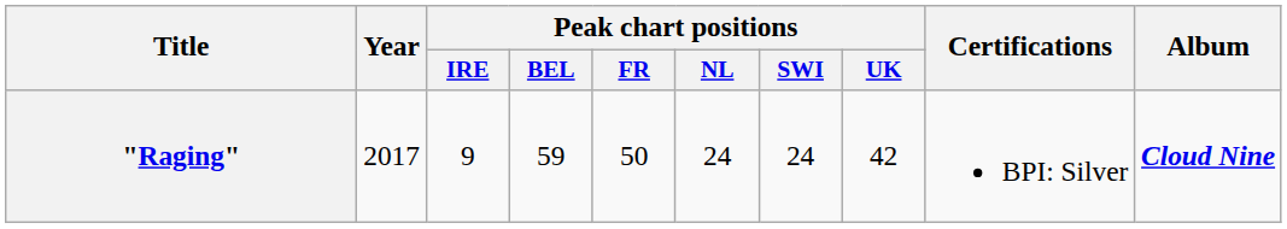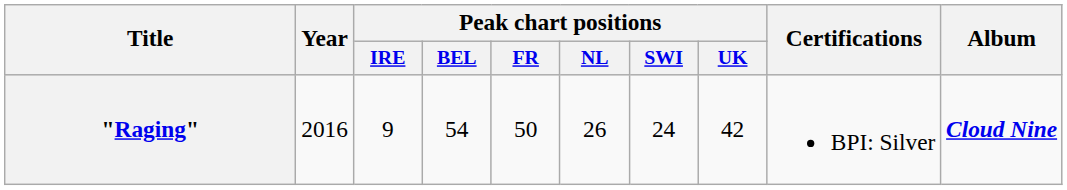 <table class="wikitable plainrowheaders" style="text-align:center;">
 <tr>
 <th scope="col" rowspan="2" style="width:12em;">Title</th>
 <th scope="col" rowspan="2" style="width:1em;">Year</th>
 <th scope="col" colspan="6">Peak chart positions</th>
 <th scope="col" rowspan="2">Certifications</th>
 <th scope="col" rowspan="2">Album</th>
 </tr>
 <tr>
 <th scope="col" style="width:3em;font-size:85%;"><a href='#'>IRE</a><br></th>
 <th scope="col" style="width:3em;font-size:85%;"><a href='#'>BEL</a><br></th>
 <th scope="col" style="width:3em;font-size:85%;"><a href='#'>FR</a><br></th>
 <th scope="col" style="width:3em;font-size:85%;"><a href='#'>NL</a><br></th>
 <th scope="col" style="width:3em;font-size:85%;"><a href='#'>SWI</a><br></th>
 <th scope="col" style="width:3em;font-size:85%;"><a href='#'>UK</a><br></th>
 </tr>
 <tr>
 <th scope="row">"<a href='#'>Raging</a>"<br></th>
-<td>2017</td>
+<td>2016</td>
 <td>9</td>
-<td>59</td>
+<td>54</td>
 <td>50</td>
-<td>24</td>
+<td>26</td>
 <td>24</td>
 <td>42</td>
 <td><br><ul><li>BPI: Silver</li></ul></td>
 <td><strong><em><a href='#'>Cloud Nine</a></em></strong></td>
 </tr>
 </table>
